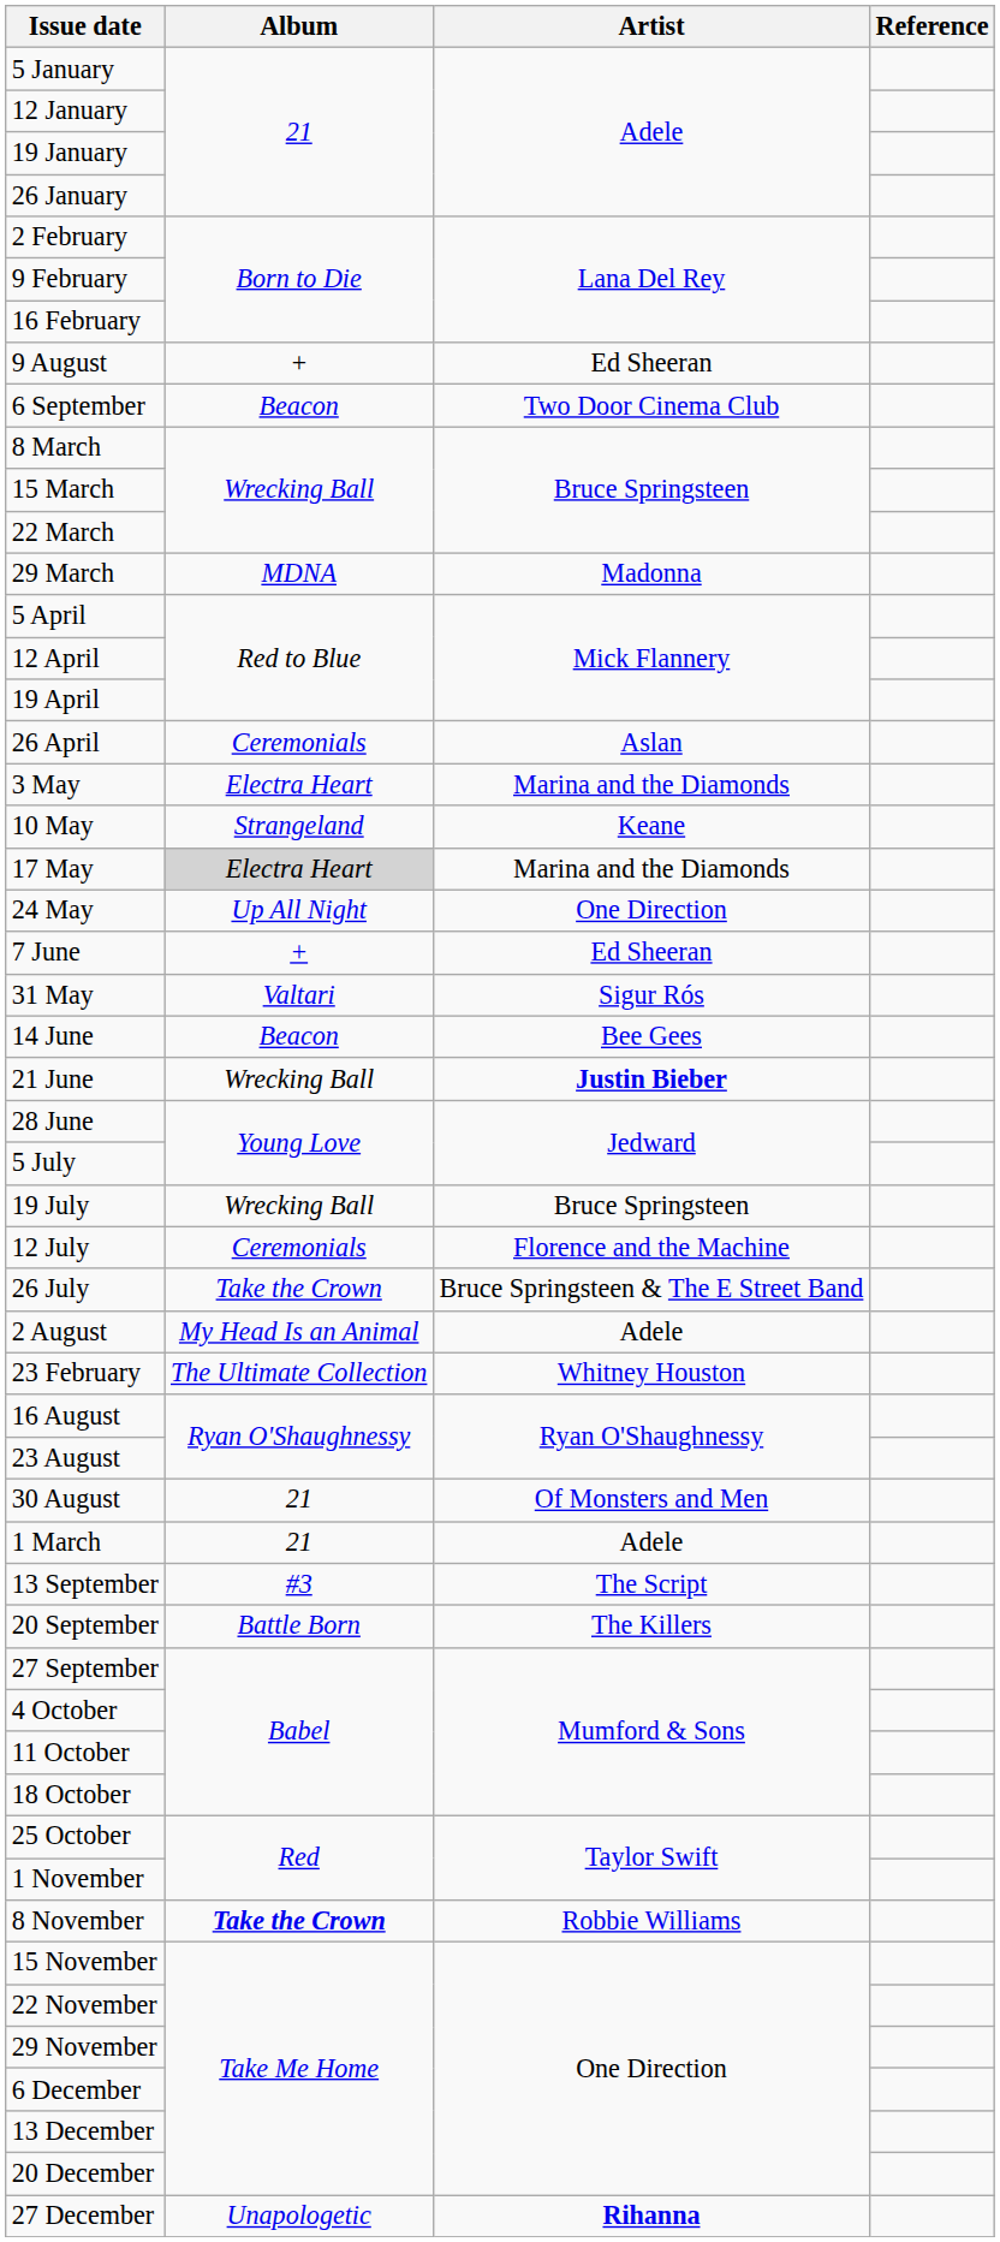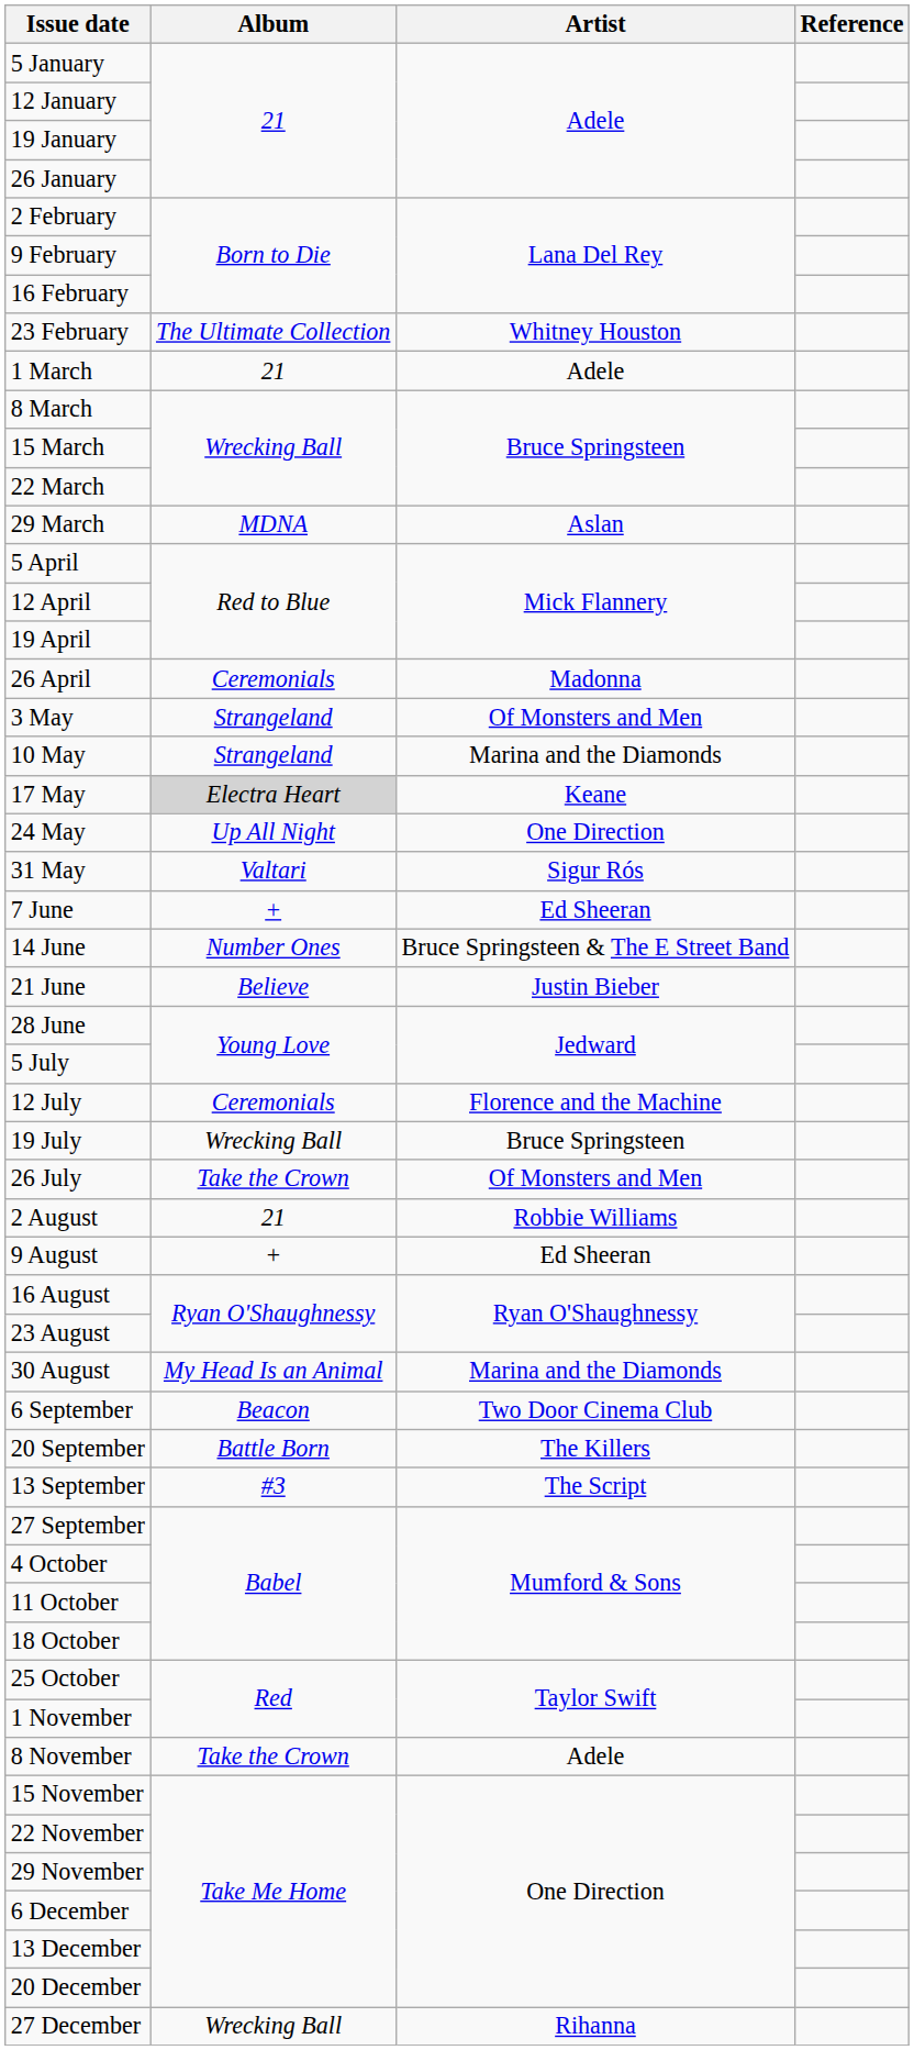 <table class="wikitable">
 <tr>
 <th>Issue date</th>
 <th>Album</th>
 <th>Artist</th>
 <th>Reference</th>
 </tr>
 <tr>
 <td>5 January</td>
 <td align="center" rowspan="4"><em><a href='#'>21</a></em></td>
 <td align="center" rowspan="4"><a href='#'>Adele</a></td>
 <td align="center"></td>
 </tr>
 <tr>
 <td>12 January</td>
 <td align="center"></td>
 </tr>
 <tr>
 <td>19 January</td>
 <td align="center"></td>
 </tr>
 <tr>
 <td>26 January</td>
 <td align="center"></td>
 </tr>
 <tr>
 <td>2 February</td>
 <td align="center" rowspan="3"><em><a href='#'>Born to Die</a></em></td>
 <td align="center" rowspan="3"><a href='#'>Lana Del Rey</a></td>
 <td align="center"></td>
 </tr>
 <tr>
 <td>9 February</td>
 <td align="center"></td>
 </tr>
 <tr>
 <td>16 February</td>
 <td align="center"></td>
 </tr>
 <tr>
-<td>9 August</td>
-<td align="center"><em>+</em></td>
-<td align="center">Ed Sheeran</td>
+<td>23 February</td>
+<td align="center"><em><a href='#'>The Ultimate Collection</a></em></td>
+<td align="center"><a href='#'>Whitney Houston</a></td>
 <td align="center"></td>
 </tr>
 <tr>
-<td>6 September</td>
-<td align="center"><em><a href='#'>Beacon</a></em></td>
-<td align="center"><a href='#'>Two Door Cinema Club</a></td>
+<td>1 March</td>
+<td align="center"><em>21</em></td>
+<td align="center">Adele</td>
 <td align="center"></td>
 </tr>
 <tr>
 <td>8 March</td>
 <td align="center" rowspan="3"><em><a href='#'>Wrecking Ball</a></em></td>
 <td align="center" rowspan="3"><a href='#'>Bruce Springsteen</a></td>
 <td align="center"></td>
 </tr>
 <tr>
 <td>15 March</td>
 <td align="center"></td>
 </tr>
 <tr>
 <td>22 March</td>
 <td align="center"></td>
 </tr>
 <tr>
 <td>29 March</td>
 <td align="center"><em><a href='#'>MDNA</a></em></td>
-<td align="center"><a href='#'>Madonna</a></td>
+<td align="center"><a href='#'>Aslan</a></td>
 <td align="center"></td>
 </tr>
 <tr>
 <td>5 April</td>
 <td align="center" rowspan="3"><em>Red to Blue</em></td>
 <td align="center" rowspan="3"><a href='#'>Mick Flannery</a></td>
 <td align="center"></td>
 </tr>
 <tr>
 <td>12 April</td>
 <td align="center"></td>
 </tr>
 <tr>
 <td>19 April</td>
 <td align="center"></td>
 </tr>
 <tr>
 <td>26 April</td>
 <td align="center"><em><a href='#'>Ceremonials</a></em></td>
-<td align="center"><a href='#'>Aslan</a></td>
+<td align="center"><a href='#'>Madonna</a></td>
 <td align="center"></td>
 </tr>
 <tr>
 <td>3 May</td>
-<td align="center"><em><a href='#'>Electra Heart</a></em></td>
-<td align="center"><a href='#'>Marina and the Diamonds</a></td>
+<td align="center"><em><a href='#'>Strangeland</a></em></td>
+<td align="center"><a href='#'>Of Monsters and Men</a></td>
 <td align="center"></td>
 </tr>
 <tr>
 <td>10 May</td>
 <td align="center"><em><a href='#'>Strangeland</a></em></td>
-<td align="center"><a href='#'>Keane</a></td>
+<td align="center">Marina and the Diamonds</td>
 <td align="center"></td>
 </tr>
 <tr>
 <td>17 May</td>
 <td align="center" style="background: lightgrey;"><em>Electra Heart</em></td>
-<td align="center">Marina and the Diamonds</td>
+<td align="center"><a href='#'>Keane</a></td>
 <td align="center"></td>
 </tr>
 <tr>
 <td>24 May</td>
 <td align="center"><em><a href='#'>Up All Night</a></em></td>
 <td align="center"><a href='#'>One Direction</a></td>
 <td align="center"></td>
 </tr>
 <tr>
+<td>31 May</td>
+<td align="center"><em><a href='#'>Valtari</a></em></td>
+<td align="center"><a href='#'>Sigur Rós</a></td>
+<td align="center"></td>
+</tr>
+<tr>
 <td>7 June</td>
 <td align="center"><em><a href='#'>+</a></em></td>
 <td align="center"><a href='#'>Ed Sheeran</a></td>
 <td align="center"></td>
 </tr>
 <tr>
-<td>31 May</td>
-<td align="center"><em><a href='#'>Valtari</a></em></td>
-<td align="center"><a href='#'>Sigur Rós</a></td>
-<td align="center"></td>
-</tr>
-<tr>
 <td>14 June</td>
-<td align="center"><em><a href='#'>Beacon</a></em></td>
-<td align="center"><a href='#'>Bee Gees</a></td>
+<td align="center"><em><a href='#'>Number Ones</a></em></td>
+<td align="center">Bruce Springsteen & <a href='#'>The E Street Band</a></td>
 <td align="center"></td>
 </tr>
 <tr>
 <td>21 June</td>
-<td align="center"><em>Wrecking Ball</em></td>
-<td align="center"><strong><a href='#'>Justin Bieber</a></strong></td>
+<td align="center"><em><a href='#'>Believe</a></em></td>
+<td align="center"><a href='#'>Justin Bieber</a></td>
 <td align="center"></td>
 </tr>
 <tr>
 <td>28 June</td>
 <td align="center" rowspan="2"><em><a href='#'>Young Love</a></em></td>
 <td align="center" rowspan="2"><a href='#'>Jedward</a></td>
 <td align="center"></td>
 </tr>
 <tr>
 <td>5 July</td>
 <td align="center"></td>
 </tr>
 <tr>
+<td>12 July</td>
+<td align="center"><em><a href='#'>Ceremonials</a></em></td>
+<td align="center"><a href='#'>Florence and the Machine</a></td>
+<td align="center"></td>
+</tr>
+<tr>
 <td>19 July</td>
 <td align="center"><em>Wrecking Ball</em></td>
 <td align="center">Bruce Springsteen</td>
 <td align="center"></td>
 </tr>
 <tr>
-<td>12 July</td>
-<td align="center"><em><a href='#'>Ceremonials</a></em></td>
-<td align="center"><a href='#'>Florence and the Machine</a></td>
-<td align="center"></td>
-</tr>
-<tr>
 <td>26 July</td>
 <td align="center"><em><a href='#'>Take the Crown</a></em></td>
-<td align="center">Bruce Springsteen & <a href='#'>The E Street Band</a></td>
+<td align="center"><a href='#'>Of Monsters and Men</a></td>
 <td align="center"></td>
 </tr>
 <tr>
 <td>2 August</td>
-<td align="center"><em><a href='#'>My Head Is an Animal</a></em></td>
-<td align="center">Adele</td>
+<td align="center"><em>21</em></td>
+<td align="center"><a href='#'>Robbie Williams</a></td>
 <td align="center"></td>
 </tr>
 <tr>
-<td>23 February</td>
-<td align="center"><em><a href='#'>The Ultimate Collection</a></em></td>
-<td align="center"><a href='#'>Whitney Houston</a></td>
+<td>9 August</td>
+<td align="center"><em>+</em></td>
+<td align="center">Ed Sheeran</td>
 <td align="center"></td>
 </tr>
 <tr>
 <td>16 August</td>
 <td align="center" rowspan="2"><em><a href='#'>Ryan O'Shaughnessy</a></em></td>
 <td align="center" rowspan="2"><a href='#'>Ryan O'Shaughnessy</a></td>
 <td align="center"></td>
 </tr>
 <tr>
 <td>23 August</td>
 <td align="center"></td>
 </tr>
 <tr>
 <td>30 August</td>
-<td align="center"><em>21</em></td>
-<td align="center"><a href='#'>Of Monsters and Men</a></td>
+<td align="center"><em><a href='#'>My Head Is an Animal</a></em></td>
+<td align="center"><a href='#'>Marina and the Diamonds</a></td>
 <td align="center"></td>
 </tr>
 <tr>
-<td>1 March</td>
-<td align="center"><em>21</em></td>
-<td align="center">Adele</td>
+<td>6 September</td>
+<td align="center"><em><a href='#'>Beacon</a></em></td>
+<td align="center"><a href='#'>Two Door Cinema Club</a></td>
+<td align="center"></td>
+</tr>
+<tr>
+<td>20 September</td>
+<td align="center"><em><a href='#'>Battle Born</a></em></td>
+<td align="center"><a href='#'>The Killers</a></td>
 <td align="center"></td>
 </tr>
 <tr>
 <td>13 September</td>
 <td align="center"><em><a href='#'>#3</a></em></td>
 <td align="center"><a href='#'>The Script</a></td>
-<td align="center"></td>
-</tr>
-<tr>
-<td>20 September</td>
-<td align="center"><em><a href='#'>Battle Born</a></em></td>
-<td align="center"><a href='#'>The Killers</a></td>
 <td align="center"></td>
 </tr>
 <tr>
 <td>27 September</td>
 <td align="center" rowspan="4"><em><a href='#'>Babel</a></em></td>
 <td align="center" rowspan="4"><a href='#'>Mumford & Sons</a></td>
 <td align="center"></td>
 </tr>
 <tr>
 <td>4 October</td>
 <td align="center"></td>
 </tr>
 <tr>
 <td>11 October</td>
 <td align="center"></td>
 </tr>
 <tr>
 <td>18 October</td>
 <td align="center"></td>
 </tr>
 <tr>
 <td>25 October</td>
 <td align="center" rowspan="2"><em><a href='#'>Red</a></em></td>
 <td align="center" rowspan="2"><a href='#'>Taylor Swift</a></td>
 <td align="center"></td>
 </tr>
 <tr>
 <td>1 November</td>
 <td align="center"></td>
 </tr>
 <tr>
 <td>8 November</td>
-<td align="center"><strong><em><a href='#'>Take the Crown</a></em></strong></td>
-<td align="center"><a href='#'>Robbie Williams</a></td>
+<td align="center"><em><a href='#'>Take the Crown</a></em></td>
+<td align="center">Adele</td>
 <td align="center"></td>
 </tr>
 <tr>
 <td>15 November</td>
 <td align="center" rowspan="6"><em><a href='#'>Take Me Home</a></em></td>
 <td align="center" rowspan="6">One Direction</td>
 <td align="center"></td>
 </tr>
 <tr>
 <td>22 November</td>
 <td align="center"></td>
 </tr>
 <tr>
 <td>29 November</td>
 <td align="center"></td>
 </tr>
 <tr>
 <td>6 December</td>
 <td align="center"></td>
 </tr>
 <tr>
 <td>13 December</td>
 <td align="center"></td>
 </tr>
 <tr>
 <td>20 December</td>
 <td align="center"></td>
 </tr>
 <tr>
 <td>27 December</td>
-<td align="center"><em><a href='#'>Unapologetic</a></em></td>
-<td align="center"><strong><a href='#'>Rihanna</a></strong></td>
+<td align="center"><em>Wrecking Ball</em></td>
+<td align="center"><a href='#'>Rihanna</a></td>
 <td align="center"></td>
 </tr>
 </table>
